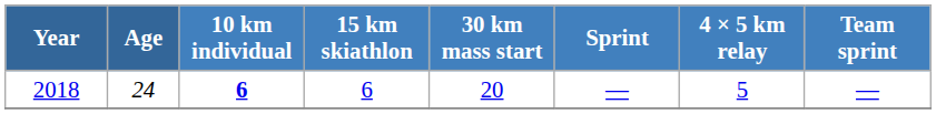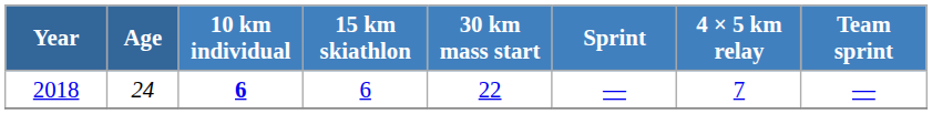 <table class="wikitable" style="font-size:95%; text-align:center; border:grey solid 1px; border-collapse:collapse; background:#ffffff;">
 <tr>
 <th style="background-color:#369; color:white; width:60px;"> Year </th>
 <th style="background-color:#369; color:white; width:40px;"> Age </th>
 <th style="background-color:#4180be; color:white; width:75px;"> 10 km <br> individual </th>
 <th style="background-color:#4180be; color:white; width:75px;"> 15 km <br> skiathlon </th>
 <th style="background-color:#4180be; color:white; width:75px;"> 30 km <br> mass start </th>
 <th style="background-color:#4180be; color:white; width:75px;"> Sprint </th>
 <th style="background-color:#4180be; color:white; width:75px;"> 4 × 5 km <br> relay </th>
 <th style="background-color:#4180be; color:white; width:75px;"> Team <br> sprint </th>
 </tr>
 <tr>
 <td><a href='#'>2018</a></td>
 <td><em>24</em></td>
 <td><strong><a href='#'>6</a></strong></td>
 <td><a href='#'>6</a></td>
-<td><a href='#'>20</a></td>
+<td><a href='#'>22</a></td>
 <td><a href='#'>—</a></td>
-<td><a href='#'>5</a></td>
+<td><a href='#'>7</a></td>
 <td><a href='#'>—</a></td>
 </tr>
 <tr>
 </tr>
 </table>
